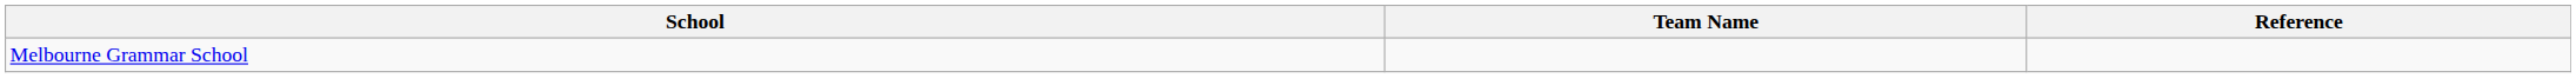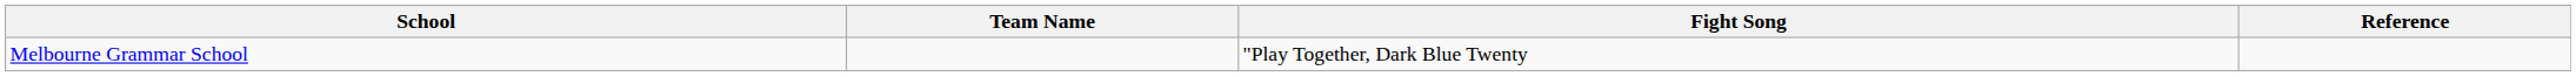 <table class="sortable wikitable" style="width:100%;">
 <tr>
 <th>School</th>
 <th>Team Name</th>
+<th>Fight Song</th>
 <th>Reference</th>
 </tr>
 <tr>
 <td><a href='#'>Melbourne Grammar School</a></td>
 <td></td>
+<td>"Play Together, Dark Blue Twenty</td>
 <td></td>
 </tr>
 </table>
